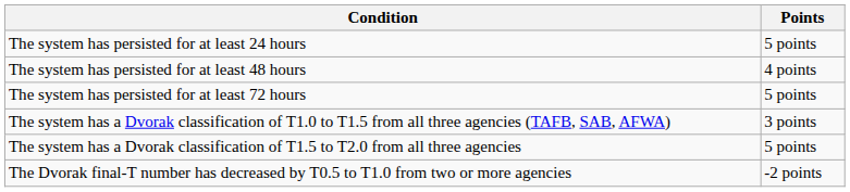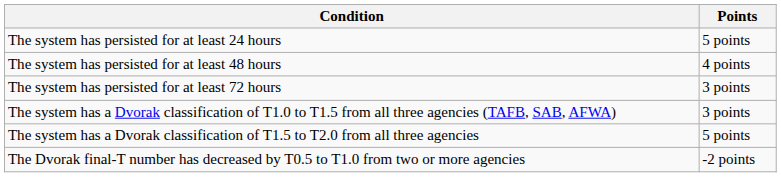 <table class="wikitable" width="65%">
 <tr>
 <th width="90%">Condition</th>
 <th width="10%">Points</th>
 </tr>
 <tr>
 <td>The system has persisted for at least 24 hours</td>
 <td><div>5 points</div></td>
 </tr>
 <tr>
 <td>The system has persisted for at least 48 hours</td>
 <td><div>4 points</div></td>
 </tr>
 <tr>
 <td>The system has persisted for at least 72 hours</td>
-<td><div>5 points</div></td>
+<td><div>3 points</div></td>
 </tr>
 <tr>
 <td>The system has a <a href='#'>Dvorak</a> classification of T1.0 to T1.5 from all three agencies (<a href='#'>TAFB</a>, <a href='#'>SAB</a>, <a href='#'>AFWA</a>)</td>
 <td><div>3 points</div></td>
 </tr>
 <tr>
 <td>The system has a Dvorak classification of T1.5 to T2.0 from all three agencies</td>
 <td><div>5 points</div></td>
 </tr>
 <tr>
 <td>The Dvorak final-T number has decreased by T0.5 to T1.0 from two or more agencies</td>
 <td><div>-2 points</div></td>
 </tr>
 </table>
